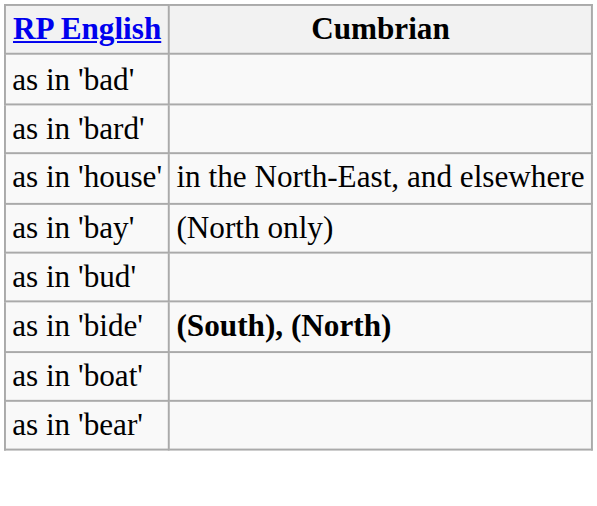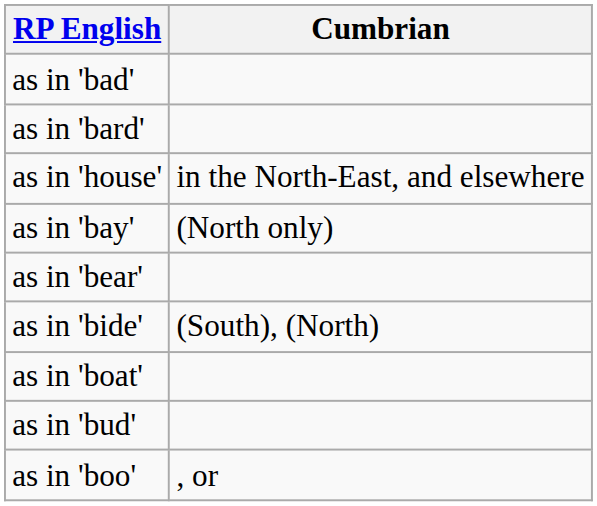 <table class="wikitable">
 <tr>
 <th><a href='#'>RP English</a></th>
 <th>Cumbrian</th>
 </tr>
 <tr>
 <td> as in 'bad'</td>
 <td></td>
 </tr>
 <tr>
 <td> as in 'bard'</td>
 <td></td>
 </tr>
 <tr>
 <td> as in 'house'</td>
 <td> in the North-East, and  elsewhere</td>
 </tr>
 <tr>
 <td> as in 'bay'</td>
 <td> (North only)</td>
 </tr>
 <tr>
-<td> as in 'bud'</td>
+<td> as in 'bear'</td>
 <td></td>
 </tr>
 <tr>
 <td> as in 'bide'</td>
-<td><strong> (South),  (North)</strong></td>
+<td> (South),  (North)</td>
 </tr>
 <tr>
 <td> as in 'boat'</td>
 <td></td>
 </tr>
 <tr>
-<td> as in 'bear'</td>
+<td> as in 'bud'</td>
 <td></td>
 </tr>
+<tr>
+<td> as in 'boo'</td>
+<td>,  or </td>
+</tr>
 </table>
